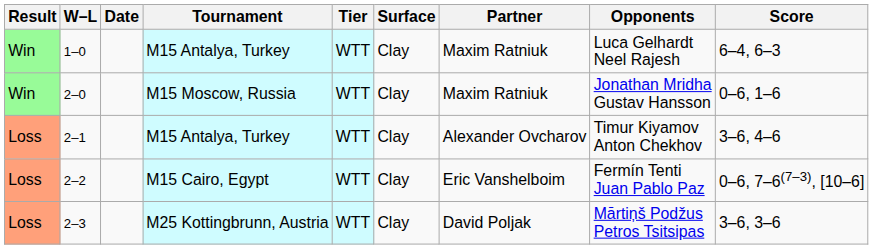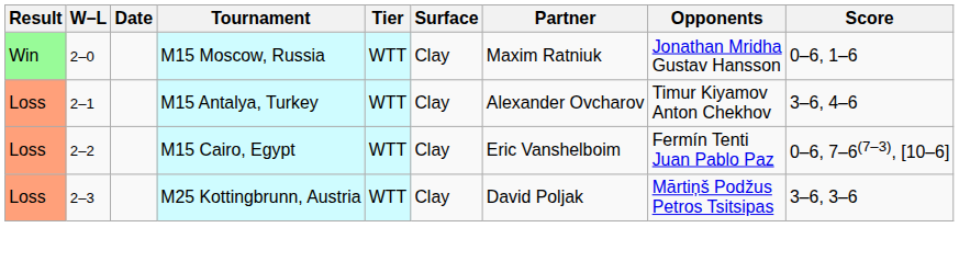 <table class="sortable wikitable">
 <tr>
 <th>Result</th>
 <th class="unsortable">W–L</th>
 <th>Date</th>
 <th>Tournament</th>
 <th>Tier</th>
 <th>Surface</th>
 <th>Partner</th>
 <th>Opponents</th>
 <th>Score</th>
-</tr>
-<tr>
-<td bgcolor=98fb98>Win</td>
-<td><small>1–0</small></td>
-<td></td>
-<td style="background:#cffcff;">M15 Antalya, Turkey</td>
-<td style="background:#cffcff;">WTT</td>
-<td>Clay</td>
-<td> Maxim Ratniuk</td>
-<td> Luca Gelhardt <br>  Neel Rajesh</td>
-<td>6–4, 6–3</td>
 </tr>
 <tr>
 <td bgcolor=98fb98>Win</td>
 <td><small>2–0</small></td>
 <td></td>
 <td style="background:#cffcff;">M15 Moscow, Russia</td>
 <td style="background:#cffcff;">WTT</td>
 <td>Clay</td>
 <td> Maxim Ratniuk</td>
 <td> <a href='#'>Jonathan Mridha</a> <br>  Gustav Hansson</td>
 <td>0–6, 1–6</td>
 </tr>
 <tr>
 <td bgcolor=ffa07a>Loss</td>
 <td><small>2–1</small></td>
 <td></td>
 <td style="background:#cffcff;">M15 Antalya, Turkey</td>
 <td style="background:#cffcff;">WTT</td>
 <td>Clay</td>
 <td> Alexander Ovcharov</td>
 <td> Timur Kiyamov <br>  Anton Chekhov</td>
 <td>3–6, 4–6</td>
 </tr>
 <tr>
 <td bgcolor=ffa07a>Loss</td>
 <td><small>2–2</small></td>
 <td></td>
 <td style="background:#cffcff;">M15 Cairo, Egypt</td>
 <td style="background:#cffcff;">WTT</td>
 <td>Clay</td>
 <td> Eric Vanshelboim</td>
 <td> Fermín Tenti <br>  <a href='#'>Juan Pablo Paz</a></td>
 <td>0–6, 7–6<sup>(7–3)</sup>, [10–6]</td>
 </tr>
 <tr>
 <td bgcolor=ffa07a>Loss</td>
 <td><small>2–3</small></td>
 <td></td>
 <td style="background:#cffcff;">M25 Kottingbrunn, Austria</td>
 <td style="background:#cffcff;">WTT</td>
 <td>Clay</td>
 <td> David Poljak</td>
 <td> <a href='#'>Mārtiņš Podžus</a> <br>  <a href='#'>Petros Tsitsipas</a></td>
 <td>3–6, 3–6</td>
 </tr>
 </table>
